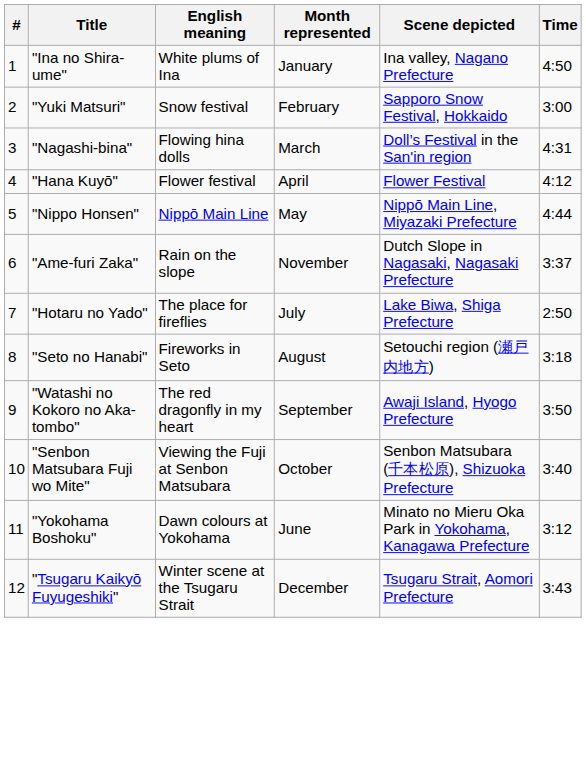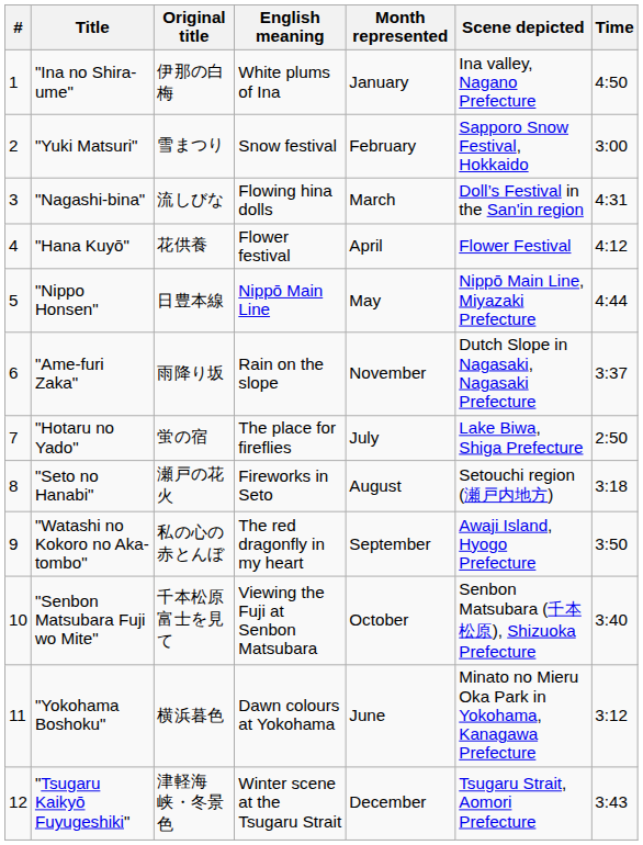 <table class="wikitable sortable">
 <tr>
 <th>#</th>
 <th>Title</th>
+<th>Original title</th>
 <th>English meaning</th>
 <th>Month represented</th>
 <th>Scene depicted</th>
 <th>Time</th>
 </tr>
 <tr>
 <td>1</td>
 <td>"Ina no Shira-ume"</td>
+<td>伊那の白梅</td>
 <td>White plums of Ina</td>
 <td>January</td>
 <td>Ina valley, <a href='#'>Nagano Prefecture</a></td>
 <td>4:50</td>
 </tr>
 <tr>
 <td>2</td>
 <td>"Yuki Matsuri"</td>
+<td>雪まつり</td>
 <td>Snow festival</td>
 <td>February</td>
 <td><a href='#'>Sapporo Snow Festival</a>, <a href='#'>Hokkaido</a></td>
 <td>3:00</td>
 </tr>
 <tr>
 <td>3</td>
 <td>"Nagashi-bina"</td>
+<td>流しびな</td>
 <td>Flowing hina dolls</td>
 <td>March</td>
 <td><a href='#'>Doll’s Festival</a> in the <a href='#'>San'in region</a></td>
 <td>4:31</td>
 </tr>
 <tr>
 <td>4</td>
 <td>"Hana Kuyō"</td>
+<td>花供養</td>
 <td>Flower festival</td>
 <td>April</td>
 <td><a href='#'>Flower Festival</a></td>
 <td>4:12</td>
 </tr>
 <tr>
 <td>5</td>
 <td>"Nippo Honsen"</td>
+<td>日豊本線</td>
 <td><a href='#'>Nippō Main Line</a></td>
 <td>May</td>
 <td><a href='#'>Nippō Main Line</a>, <a href='#'>Miyazaki Prefecture</a></td>
 <td>4:44</td>
 </tr>
 <tr>
 <td>6</td>
 <td>"Ame-furi Zaka"</td>
+<td>雨降り坂</td>
 <td>Rain on the slope</td>
 <td>November</td>
 <td>Dutch Slope in <a href='#'>Nagasaki</a>, <a href='#'>Nagasaki Prefecture</a></td>
 <td>3:37</td>
 </tr>
 <tr>
 <td>7</td>
 <td>"Hotaru no Yado"</td>
+<td>蛍の宿</td>
 <td>The place for fireflies</td>
 <td>July</td>
 <td><a href='#'>Lake Biwa</a>, <a href='#'>Shiga Prefecture</a></td>
 <td>2:50</td>
 </tr>
 <tr>
 <td>8</td>
 <td>"Seto no Hanabi"</td>
+<td>瀬戸の花火</td>
 <td>Fireworks in Seto</td>
 <td>August</td>
 <td>Setouchi region (<a href='#'>瀬戸内地方</a>)</td>
 <td>3:18</td>
 </tr>
 <tr>
 <td>9</td>
 <td>"Watashi no Kokoro no Aka-tombo"</td>
+<td>私の心の赤とんぼ</td>
 <td>The red dragonfly in my heart</td>
 <td>September</td>
 <td><a href='#'>Awaji Island</a>, <a href='#'>Hyogo Prefecture</a></td>
 <td>3:50</td>
 </tr>
 <tr>
 <td>10</td>
 <td>"Senbon Matsubara Fuji wo Mite"</td>
+<td>千本松原富士を見て</td>
 <td>Viewing the Fuji at Senbon Matsubara</td>
 <td>October</td>
 <td>Senbon Matsubara (<a href='#'>千本松原</a>), <a href='#'>Shizuoka Prefecture</a></td>
 <td>3:40</td>
 </tr>
 <tr>
 <td>11</td>
 <td>"Yokohama Boshoku"</td>
+<td>横浜暮色</td>
 <td>Dawn colours at Yokohama</td>
 <td>June</td>
 <td>Minato no Mieru Oka Park in <a href='#'>Yokohama</a>, <a href='#'>Kanagawa Prefecture</a></td>
 <td>3:12</td>
 </tr>
 <tr>
 <td>12</td>
 <td>"<a href='#'>Tsugaru Kaikyō Fuyugeshiki</a>"</td>
+<td>津軽海峡・冬景色</td>
 <td>Winter scene at the Tsugaru Strait</td>
 <td>December</td>
 <td><a href='#'>Tsugaru Strait</a>, <a href='#'>Aomori Prefecture</a></td>
 <td>3:43</td>
 </tr>
 </table>
